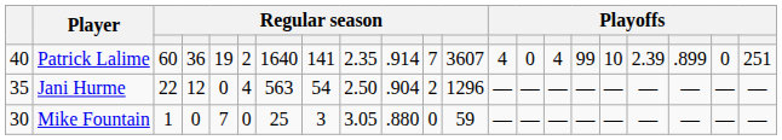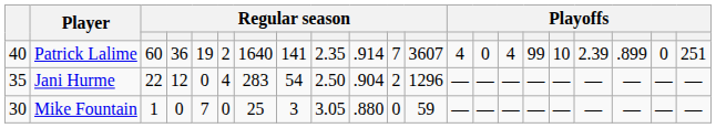 <table class="wikitable plainrowheaders" style="text-align:center;">
 <tr>
 <th scope="col" rowspan="2"></th>
 <th scope="col" rowspan="2">Player</th>
 <th scope=colgroup colspan=10>Regular season</th>
 <th scope=colgroup colspan=9>Playoffs</th>
 </tr>
 <tr>
 <th scope="col"></th>
 <th scope="col"></th>
 <th scope="col"></th>
 <th scope="col"></th>
 <th scope="col"></th>
 <th scope="col"></th>
 <th scope="col"></th>
 <th scope="col"></th>
 <th scope="col"></th>
 <th scope="col"></th>
 <th scope="col"></th>
 <th scope="col"></th>
 <th scope="col"></th>
 <th scope="col"></th>
 <th scope="col"></th>
 <th scope="col"></th>
 <th scope="col"></th>
 <th scope="col"></th>
 <th scope="col"></th>
 </tr>
 <tr>
 <td scope="row">40</td>
 <td align="left"><a href='#'>Patrick Lalime</a></td>
 <td>60</td>
 <td>36</td>
 <td>19</td>
 <td>2</td>
 <td>1640</td>
 <td>141</td>
 <td>2.35</td>
 <td>.914</td>
 <td>7</td>
 <td>3607</td>
 <td>4</td>
 <td>0</td>
 <td>4</td>
 <td>99</td>
 <td>10</td>
 <td>2.39</td>
 <td>.899</td>
 <td>0</td>
 <td>251</td>
 </tr>
 <tr>
 <td scope="row">35</td>
 <td align="left"><a href='#'>Jani Hurme</a></td>
 <td>22</td>
 <td>12</td>
 <td>0</td>
 <td>4</td>
-<td>563</td>
+<td>283</td>
 <td>54</td>
 <td>2.50</td>
 <td>.904</td>
 <td>2</td>
 <td>1296</td>
 <td>—</td>
 <td>—</td>
 <td>—</td>
 <td>—</td>
 <td>—</td>
 <td>—</td>
 <td>—</td>
 <td>—</td>
 <td>—</td>
 </tr>
 <tr>
 <td scope="row">30</td>
 <td align="left"><a href='#'>Mike Fountain</a></td>
 <td>1</td>
 <td>0</td>
 <td>7</td>
 <td>0</td>
 <td>25</td>
 <td>3</td>
 <td>3.05</td>
 <td>.880</td>
 <td>0</td>
 <td>59</td>
 <td>—</td>
 <td>—</td>
 <td>—</td>
 <td>—</td>
 <td>—</td>
 <td>—</td>
 <td>—</td>
 <td>—</td>
 <td>—</td>
 </tr>
 </table>
